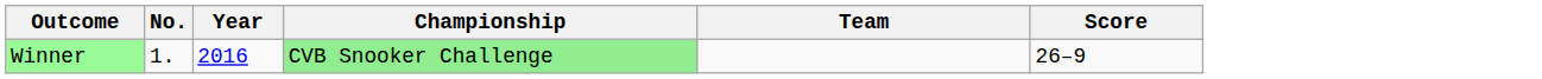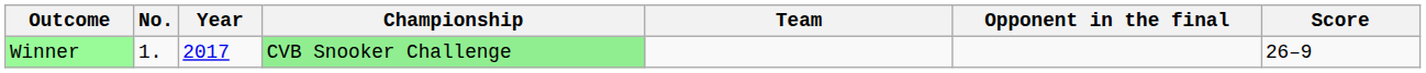 <table class="wikitable sortable">
 <tr>
 <th width="80">Outcome</th>
 <th width="20">No.</th>
 <th width="50">Year</th>
 <th width="250">Championship</th>
 <th width="200">Team</th>
+<th width="200">Opponent in the final</th>
 <th width="100">Score</th>
 </tr>
 <tr>
 <td style="background:#98FB98">Winner</td>
 <td>1.</td>
-<td><a href='#'>2016</a></td>
+<td><a href='#'>2017</a></td>
 <td style="background: lightgreen;">CVB Snooker Challenge</td>
+<td></td>
 <td></td>
 <td>26–9</td>
 </tr>
 </table>
